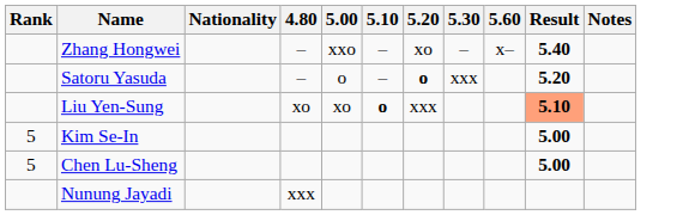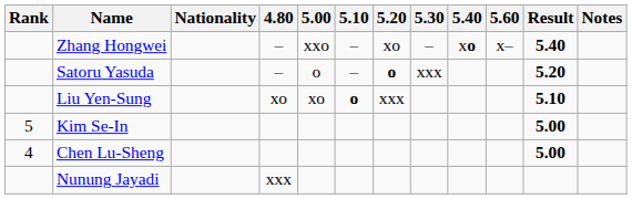 <table class="wikitable sortable" style="text-align:center">
 <tr>
 <th>Rank</th>
 <th>Name</th>
 <th>Nationality</th>
 <th>4.80</th>
 <th>5.00</th>
 <th>5.10</th>
 <th>5.20</th>
 <th>5.30</th>
+<th>5.40</th>
 <th>5.60</th>
 <th>Result</th>
 <th>Notes</th>
 </tr>
 <tr>
 <td></td>
 <td align=left><a href='#'>Zhang Hongwei</a></td>
 <td align=left></td>
 <td>–</td>
 <td>xxo</td>
 <td>–</td>
 <td>xo</td>
 <td>–</td>
+<td>x<strong>o</strong></td>
 <td>x–</td>
 <td><strong>5.40</strong></td>
 <td></td>
 </tr>
 <tr>
 <td></td>
 <td align=left><a href='#'>Satoru Yasuda</a></td>
 <td align=left></td>
 <td>–</td>
 <td>o</td>
 <td>–</td>
 <td><strong>o</strong></td>
 <td>xxx</td>
 <td></td>
+<td></td>
 <td><strong>5.20</strong></td>
 <td></td>
 </tr>
 <tr>
 <td></td>
 <td align=left><a href='#'>Liu Yen-Sung</a></td>
 <td align=left></td>
 <td>xo</td>
 <td>xo</td>
 <td><strong>o</strong></td>
 <td>xxx</td>
 <td></td>
 <td></td>
-<td style="background: lightsalmon;"><strong>5.10</strong></td>
+<td></td>
+<td><strong>5.10</strong></td>
 <td></td>
 </tr>
 <tr>
 <td>5</td>
 <td align=left><a href='#'>Kim Se-In</a></td>
 <td align=left></td>
 <td></td>
 <td></td>
 <td></td>
 <td></td>
 <td></td>
 <td></td>
+<td></td>
 <td><strong>5.00</strong></td>
 <td></td>
 </tr>
 <tr>
-<td>5</td>
+<td>4</td>
 <td align=left><a href='#'>Chen Lu-Sheng</a></td>
 <td align=left></td>
+<td></td>
 <td></td>
 <td></td>
 <td></td>
 <td></td>
 <td></td>
 <td></td>
 <td><strong>5.00</strong></td>
 <td></td>
 </tr>
 <tr>
 <td></td>
 <td align=left><a href='#'>Nunung Jayadi</a></td>
 <td align=left></td>
 <td>xxx</td>
 <td></td>
 <td></td>
 <td></td>
 <td></td>
 <td></td>
+<td></td>
 <td><strong></strong></td>
 <td></td>
 </tr>
 </table>
